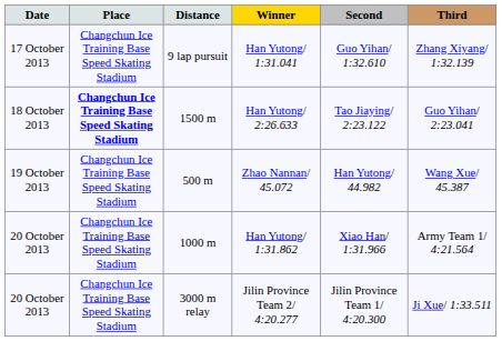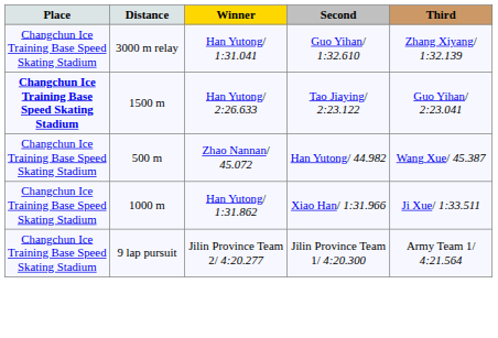 <table bgcolor="#f7f8ff" cellpadding="3" cellspacing="0" border="1" style="font-size: 95%; border: gray solid 1px; border-collapse: collapse;">
 <tr bgcolor="#CCCCCC">
-<td align="center" bgcolor="#DCE5E5" width="150"><strong>Date</strong></td>
 <td align="center" bgcolor="#DCE5E5" width="220"><strong>Place</strong></td>
 <td align="center" bgcolor="#DCE5E5" width="150"><strong>Distance</strong></td>
 <td align="center" bgcolor="gold" width="250"><strong>Winner</strong></td>
 <td align="center" bgcolor="silver" width="250"><strong>Second</strong></td>
 <td align="center" bgcolor="CC9966" width="250"><strong>Third</strong></td>
 </tr>
 <tr align="left">
-<td align="center">17 October 2013</td>
 <td align="center"><a href='#'>Changchun Ice Training Base Speed Skating Stadium</a></td>
-<td align="center">9 lap pursuit</td>
+<td align="center">3000 m relay</td>
 <td align="center"><a href='#'>Han Yutong</a>/ <em>1:31.041</em></td>
 <td align="center"><a href='#'>Guo Yihan</a>/ <em>1:32.610</em></td>
 <td align="center"><a href='#'>Zhang Xiyang</a>/ <em>1:32.139</em></td>
 </tr>
 <tr align="left">
-<td align="center">18 October 2013</td>
 <td align="center"><strong><a href='#'>Changchun Ice Training Base Speed Skating Stadium</a></strong></td>
 <td align="center">1500 m</td>
 <td align="center"><a href='#'>Han Yutong</a>/ <em>2:26.633</em></td>
 <td align="center"><a href='#'>Tao Jiaying</a>/ <em>2:23.122</em></td>
 <td align="center"><a href='#'>Guo Yihan</a>/ <em>2:23.041</em></td>
 </tr>
 <tr align="left">
-<td align="center">19 October 2013</td>
 <td align="center"><a href='#'>Changchun Ice Training Base Speed Skating Stadium</a></td>
 <td align="center">500 m</td>
 <td align="center"><a href='#'>Zhao Nannan</a>/ <em>45.072</em></td>
 <td align="center"><a href='#'>Han Yutong</a>/ <em>44.982</em></td>
 <td align="center"><a href='#'>Wang Xue</a>/ <em>45.387</em></td>
 </tr>
 <tr align="left">
-<td align="center">20 October 2013</td>
 <td align="center"><a href='#'>Changchun Ice Training Base Speed Skating Stadium</a></td>
 <td align="center">1000 m</td>
 <td align="center"><a href='#'>Han Yutong</a>/ <em>1:31.862</em></td>
 <td align="center"><a href='#'>Xiao Han</a>/ <em>1:31.966</em></td>
+<td align="center"><a href='#'>Ji Xue</a>/ <em>1:33.511</em></td>
+</tr>
+<tr align="left">
+<td align="center"><a href='#'>Changchun Ice Training Base Speed Skating Stadium</a></td>
+<td align="center">9 lap pursuit</td>
+<td align="center">Jilin Province Team 2/ <em>4:20.277</em></td>
+<td align="center">Jilin Province Team 1/ <em>4:20.300</em></td>
 <td align="center">Army Team 1/ <em>4:21.564</em></td>
 </tr>
-<tr align="left">
-<td align="center">20 October 2013</td>
-<td align="center"><a href='#'>Changchun Ice Training Base Speed Skating Stadium</a></td>
-<td align="center">3000 m relay</td>
-<td align="center">Jilin Province Team 2/ <em>4:20.277</em></td>
-<td align="center">Jilin Province Team 1/ <em>4:20.300</em></td>
-<td align="center"><a href='#'>Ji Xue</a>/ <em>1:33.511</em></td>
-</tr>
 </table>
